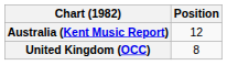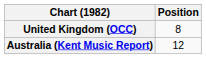 <table class="wikitable sortable plainrowheaders" style="text-align:center">
 <tr>
 <th>Chart (1982)</th>
 <th>Position</th>
 </tr>
 <tr>
+<th scope="row">United Kingdom (<a href='#'>OCC</a>)</th>
+<td>8</td>
+</tr>
+<tr>
 <th scope="row">Australia (<a href='#'>Kent Music Report</a>)</th>
 <td>12</td>
 </tr>
-<tr>
-<th scope="row">United Kingdom (<a href='#'>OCC</a>)</th>
-<td>8</td>
-</tr>
 </table>
